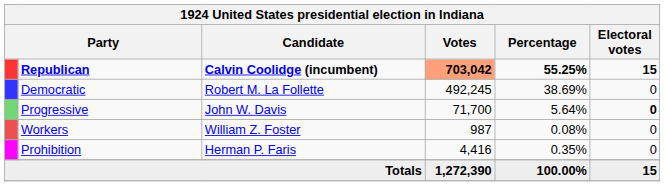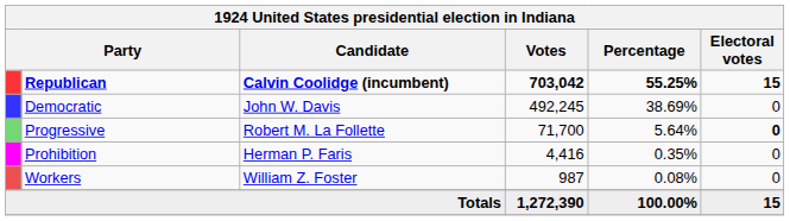 <table class="wikitable" style="font-size: 95%;">
 <tr>
 <th colspan="6">1924 United States presidential election in Indiana</th>
 </tr>
 <tr>
 <th colspan="2" style="width: 15em">Party</th>
 <th style="width: 17em">Candidate</th>
 <th style="width: 5em">Votes</th>
 <th style="width: 7em">Percentage</th>
 <th style="width: 5em">Electoral votes</th>
 </tr>
 <tr>
 <th style="background-color:#FF3333; width: 3px"></th>
 <td style="width: 130px"><strong><a href='#'>Republican</a></strong></td>
 <td><strong><a href='#'>Calvin Coolidge</a> (incumbent)</strong></td>
-<td align="right" style="background: lightsalmon;"><strong>703,042</strong></td>
+<td align="right"><strong>703,042</strong></td>
 <td align="right"><strong>55.25%</strong></td>
 <td align="right"><strong>15</strong></td>
 </tr>
 <tr>
 <th style="background-color:#3333FF; width: 3px"></th>
 <td style="width: 130px"><a href='#'>Democratic</a></td>
-<td><a href='#'>Robert M. La Follette</a></td>
+<td><a href='#'>John W. Davis</a></td>
 <td align="right">492,245</td>
 <td align="right">38.69%</td>
 <td align="right">0</td>
 </tr>
 <tr>
 <th style="background-color:#73d873; width: 3px"></th>
 <td style="width: 130px"><a href='#'>Progressive</a></td>
-<td><a href='#'>John W. Davis</a></td>
+<td><a href='#'>Robert M. La Follette</a></td>
 <td align="right">71,700</td>
 <td align="right">5.64%</td>
 <td align="right"><strong>0</strong></td>
+</tr>
+<tr>
+<th style="background-color:#FF00FF; width: 3px"></th>
+<td style="width: 130px"><a href='#'>Prohibition</a></td>
+<td><a href='#'>Herman P. Faris</a></td>
+<td align="right">4,416</td>
+<td align="right">0.35%</td>
+<td align="right">0</td>
 </tr>
 <tr>
 <th style="background-color:#EC5050; width: 3px"></th>
 <td style="width: 130px"><a href='#'>Workers</a></td>
 <td><a href='#'>William Z. Foster</a></td>
 <td align="right">987</td>
 <td align="right">0.08%</td>
-<td align="right">0</td>
-</tr>
-<tr>
-<th style="background-color:#FF00FF; width: 3px"></th>
-<td style="width: 130px"><a href='#'>Prohibition</a></td>
-<td><a href='#'>Herman P. Faris</a></td>
-<td align="right">4,416</td>
-<td align="right">0.35%</td>
 <td align="right">0</td>
 </tr>
 <tr>
 </tr>
 <tr bgcolor="#EEEEEE">
 <td colspan="3" align="right"><strong>Totals</strong></td>
 <td align="right"><strong>1,272,390</strong></td>
 <td align="right"><strong>100.00%</strong></td>
 <td align="right"><strong>15</strong></td>
 </tr>
 <tr bgcolor="#EEEEEE">
 </tr>
 </table>
